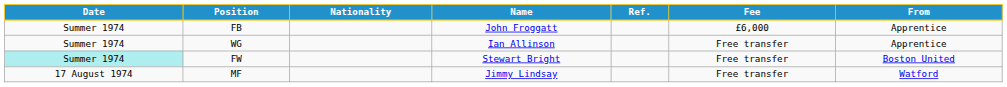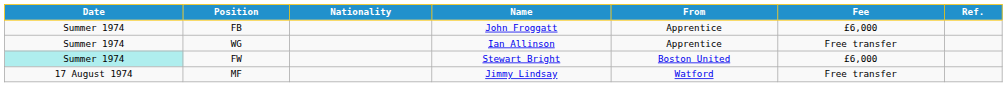 <table class="wikitable" style="text-align:center; font-size:90%; width:100%;">
 <tr>
 <th style="background:#2191CC; color:white; border:1px solid #F7C408; text-align:center;">Date</th>
 <th style="background:#2191CC; color:white; border:1px solid #F7C408; text-align:center;">Position</th>
 <th style="background:#2191CC; color:white; border:1px solid #F7C408; text-align:center;">Nationality</th>
 <th style="background:#2191CC; color:white; border:1px solid #F7C408; text-align:center;">Name</th>
+<th style="background:#2191CC; color:white; border:1px solid #F7C408; text-align:center;">From</th>
+<th style="background:#2191CC; color:white; border:1px solid #F7C408; text-align:center;">Fee</th>
 <th style="background:#2191CC; color:white; border:1px solid #F7C408; text-align:center;">Ref.</th>
-<th style="background:#2191CC; color:white; border:1px solid #F7C408; text-align:center;">Fee</th>
-<th style="background:#2191CC; color:white; border:1px solid #F7C408; text-align:center;">From</th>
 </tr>
 <tr>
 <td>Summer 1974</td>
 <td>FB</td>
 <td></td>
 <td><a href='#'>John Froggatt</a></td>
+<td>Apprentice</td>
+<td>£6,000</td>
 <td></td>
-<td>£6,000</td>
-<td>Apprentice</td>
 </tr>
 <tr>
 <td>Summer 1974</td>
 <td>WG</td>
 <td></td>
 <td><a href='#'>Ian Allinson</a></td>
+<td>Apprentice</td>
+<td>Free transfer</td>
 <td></td>
-<td>Free transfer</td>
-<td>Apprentice</td>
 </tr>
 <tr>
 <td style="background: paleturquoise;">Summer 1974</td>
 <td>FW</td>
 <td></td>
 <td><a href='#'>Stewart Bright</a></td>
+<td> <a href='#'>Boston United</a></td>
+<td>£6,000</td>
 <td></td>
-<td>Free transfer</td>
-<td> <a href='#'>Boston United</a></td>
 </tr>
 <tr>
 <td>17 August 1974</td>
 <td>MF</td>
 <td></td>
 <td><a href='#'>Jimmy Lindsay</a></td>
+<td> <a href='#'>Watford</a></td>
+<td>Free transfer</td>
 <td></td>
-<td>Free transfer</td>
-<td> <a href='#'>Watford</a></td>
 </tr>
 </table>
